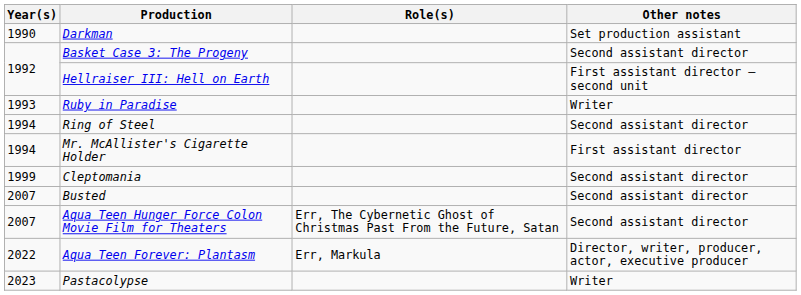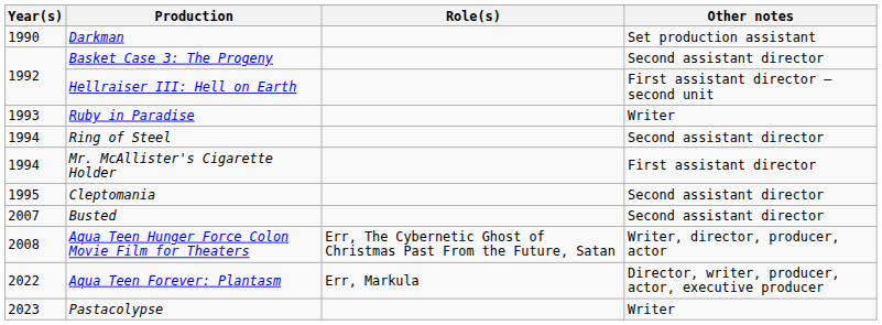 <table class="wikitable">
 <tr>
 <th>Year(s)</th>
 <th>Production</th>
 <th>Role(s)</th>
 <th>Other notes</th>
 </tr>
 <tr>
 <td>1990</td>
 <td><em><a href='#'>Darkman</a></em></td>
 <td></td>
 <td>Set production assistant</td>
 </tr>
 <tr>
 <td rowspan="2">1992</td>
 <td><em><a href='#'>Basket Case 3: The Progeny</a></em></td>
 <td></td>
 <td>Second assistant director</td>
 </tr>
 <tr>
 <td><em><a href='#'>Hellraiser III: Hell on Earth</a></em></td>
 <td></td>
 <td>First assistant director – second unit</td>
 </tr>
 <tr>
 <td>1993</td>
 <td><em><a href='#'>Ruby in Paradise</a></em></td>
 <td></td>
 <td>Writer</td>
 </tr>
 <tr>
 <td>1994</td>
 <td><em>Ring of Steel</em></td>
 <td></td>
 <td>Second assistant director</td>
 </tr>
 <tr>
 <td>1994</td>
 <td><em>Mr. McAllister's Cigarette Holder</em></td>
 <td></td>
 <td>First assistant director</td>
 </tr>
 <tr>
-<td>1999</td>
+<td>1995</td>
 <td><em>Cleptomania</em></td>
 <td></td>
 <td>Second assistant director</td>
 </tr>
 <tr>
 <td>2007</td>
 <td><em>Busted</em></td>
 <td></td>
 <td>Second assistant director</td>
 </tr>
 <tr>
-<td>2007</td>
+<td>2008</td>
 <td><em><a href='#'>Aqua Teen Hunger Force Colon Movie Film for Theaters</a></em></td>
 <td>Err, The Cybernetic Ghost of Christmas Past From the Future, Satan</td>
-<td>Second assistant director</td>
+<td>Writer, director, producer, actor</td>
 </tr>
 <tr>
 <td>2022</td>
 <td><em><a href='#'>Aqua Teen Forever: Plantasm</a></em></td>
 <td>Err, Markula</td>
 <td>Director, writer, producer, actor, executive producer</td>
 </tr>
 <tr>
 <td>2023</td>
 <td><em>Pastacolypse</em></td>
 <td></td>
 <td>Writer</td>
 </tr>
 </table>
